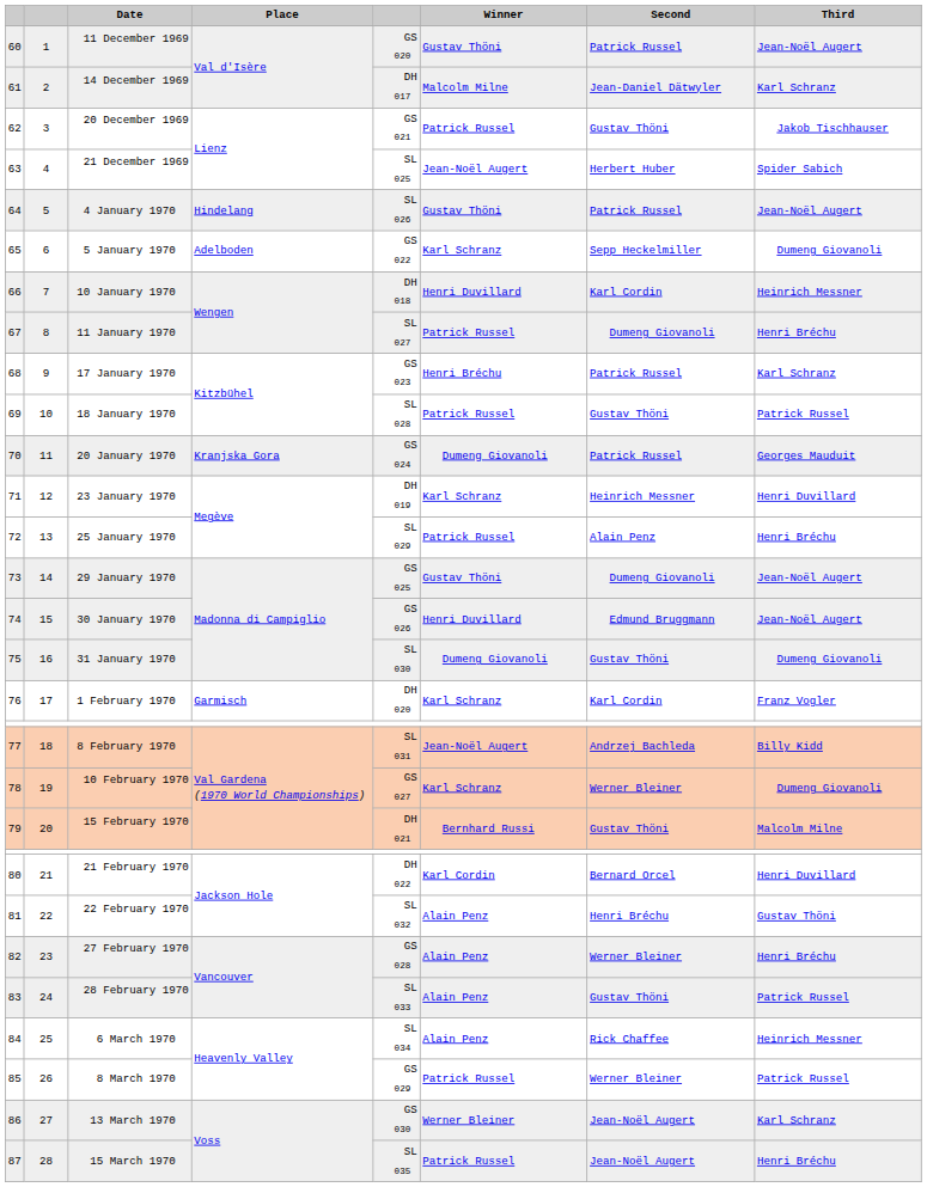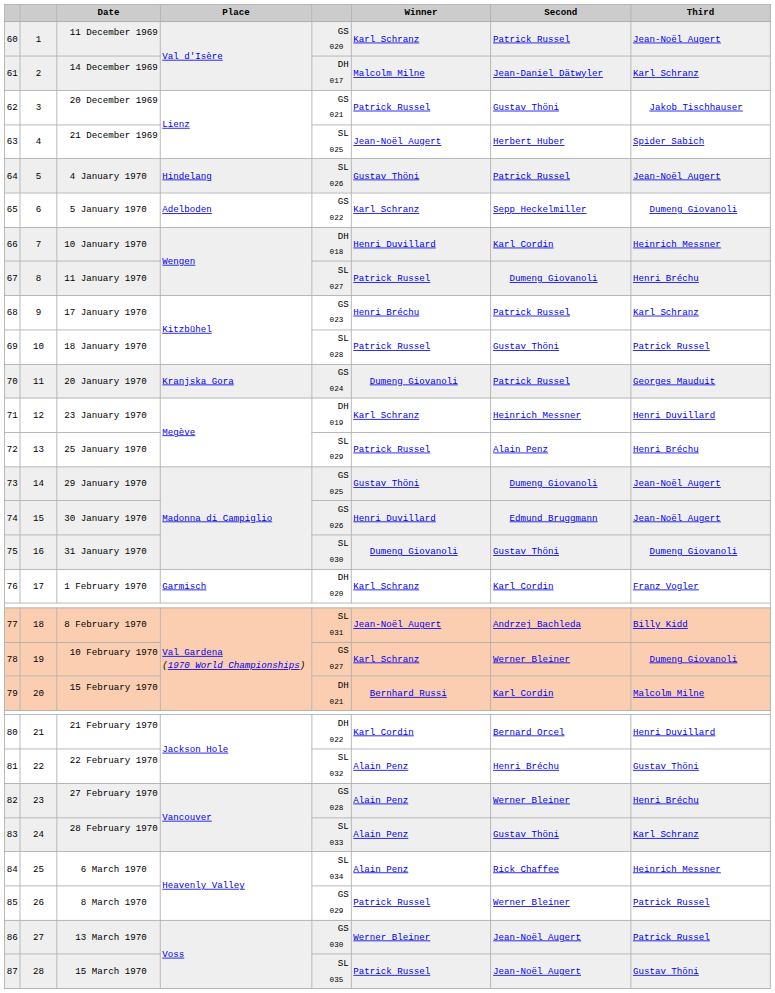 <table class="wikitable plainrowheaders" style="background:#fff; font-size:86%; line-height:16px; border:grey solid 1px; border-collapse:collapse;">
 <tr style="background:#ccc; text-align:center;">
 <td align="center" width="13"></td>
 <td align="center" width="40"></td>
 <td align="center" width="120"><strong>Date</strong></td>
 <td align="center" width="180"><strong>Place</strong></td>
 <td align="center" width="42"></td>
 <td align="center" width="165"><strong>Winner</strong></td>
 <td align="center" width="165"><strong>Second</strong></td>
 <td align="center" width="165"><strong>Third</strong></td>
 </tr>
 <tr bgcolor="#EFEFEF">
 <td align=center>60</td>
 <td align=center>1</td>
 <td align=right>11 December 1969  </td>
 <td rowspan=2> <a href='#'>Val d'Isère</a></td>
 <td align=right>GS <sub>020</sub> </td>
-<td> <a href='#'>Gustav Thöni</a></td>
+<td> <a href='#'>Karl Schranz</a></td>
 <td> <a href='#'>Patrick Russel</a></td>
 <td> <a href='#'>Jean-Noël Augert</a></td>
 </tr>
 <tr bgcolor="#EFEFEF">
 <td align=center>61</td>
 <td align=center>2</td>
 <td align=right>14 December 1969  </td>
 <td align=right>DH <sub>017</sub> </td>
 <td> <a href='#'>Malcolm Milne</a></td>
 <td> <a href='#'>Jean-Daniel Dätwyler</a></td>
 <td> <a href='#'>Karl Schranz</a></td>
 </tr>
 <tr align="left">
 <td align=center>62</td>
 <td align=center>3</td>
 <td align=right>20 December 1969  </td>
 <td rowspan=2> <a href='#'>Lienz</a></td>
 <td align=right>GS <sub>021</sub> </td>
 <td> <a href='#'>Patrick Russel</a></td>
 <td> <a href='#'>Gustav Thöni</a></td>
 <td>   <a href='#'>Jakob Tischhauser</a></td>
 </tr>
 <tr align="left">
 <td align=center>63</td>
 <td align=center>4</td>
 <td align=right>21 December 1969  </td>
 <td align=right>SL <sub>025</sub> </td>
 <td> <a href='#'>Jean-Noël Augert</a></td>
 <td> <a href='#'>Herbert Huber</a></td>
 <td> <a href='#'>Spider Sabich</a></td>
 </tr>
 <tr bgcolor="#EFEFEF">
 <td align=center>64</td>
 <td align=center>5</td>
 <td align=right>4 January 1970  </td>
 <td> <a href='#'>Hindelang</a></td>
 <td align=right>SL <sub>026</sub> </td>
 <td> <a href='#'>Gustav Thöni</a></td>
 <td> <a href='#'>Patrick Russel</a></td>
 <td> <a href='#'>Jean-Noël Augert</a></td>
 </tr>
 <tr align="left">
 <td align=center>65</td>
 <td align=center>6</td>
 <td align=right>5 January 1970  </td>
 <td> <a href='#'>Adelboden</a></td>
 <td align=right>GS <sub>022</sub> </td>
 <td> <a href='#'>Karl Schranz</a></td>
 <td> <a href='#'>Sepp Heckelmiller</a></td>
 <td>   <a href='#'>Dumeng Giovanoli</a></td>
 </tr>
 <tr bgcolor="#EFEFEF">
 <td align=center>66</td>
 <td align=center>7</td>
 <td align=right>10 January 1970  </td>
 <td rowspan=2> <a href='#'>Wengen</a></td>
 <td align=right>DH <sub>018</sub> </td>
 <td> <a href='#'>Henri Duvillard</a></td>
 <td> <a href='#'>Karl Cordin</a></td>
 <td> <a href='#'>Heinrich Messner</a></td>
 </tr>
 <tr bgcolor="#EFEFEF">
 <td align=center>67</td>
 <td align=center>8</td>
 <td align=right>11 January 1970  </td>
 <td align=right>SL <sub>027</sub> </td>
 <td> <a href='#'>Patrick Russel</a></td>
 <td>   <a href='#'>Dumeng Giovanoli</a></td>
 <td> <a href='#'>Henri Bréchu</a></td>
 </tr>
 <tr align="left">
 <td align=center>68</td>
 <td align=center>9</td>
 <td align=right>17 January 1970  </td>
 <td rowspan=2> <a href='#'>Kitzbühel</a></td>
 <td align=right>GS <sub>023</sub> </td>
 <td> <a href='#'>Henri Bréchu</a></td>
 <td> <a href='#'>Patrick Russel</a></td>
 <td> <a href='#'>Karl Schranz</a></td>
 </tr>
 <tr align="left">
 <td align=center>69</td>
 <td align=center>10</td>
 <td align=right>18 January 1970  </td>
 <td align=right>SL <sub>028</sub> </td>
 <td> <a href='#'>Patrick Russel</a></td>
 <td> <a href='#'>Gustav Thöni</a></td>
 <td> <a href='#'>Patrick Russel</a></td>
 </tr>
 <tr bgcolor="#EFEFEF">
 <td align=center>70</td>
 <td align=center>11</td>
 <td align=right>20 January 1970  </td>
 <td> <a href='#'>Kranjska Gora</a></td>
 <td align=right>GS <sub>024</sub> </td>
 <td>   <a href='#'>Dumeng Giovanoli</a></td>
 <td> <a href='#'>Patrick Russel</a></td>
 <td> <a href='#'>Georges Mauduit</a></td>
 </tr>
 <tr align="left">
 <td align=center>71</td>
 <td align=center>12</td>
 <td align=right>23 January 1970  </td>
 <td rowspan=2> <a href='#'>Megève</a></td>
 <td align=right>DH <sub>019</sub> </td>
 <td> <a href='#'>Karl Schranz</a></td>
 <td> <a href='#'>Heinrich Messner</a></td>
 <td> <a href='#'>Henri Duvillard</a></td>
 </tr>
 <tr align="left">
 <td align=center>72</td>
 <td align=center>13</td>
 <td align=right>25 January 1970  </td>
 <td align=right>SL <sub>029</sub> </td>
 <td> <a href='#'>Patrick Russel</a></td>
 <td> <a href='#'>Alain Penz</a></td>
 <td> <a href='#'>Henri Bréchu</a></td>
 </tr>
 <tr bgcolor="#EFEFEF">
 <td align=center>73</td>
 <td align=center>14</td>
 <td align=right>29 January 1970  </td>
 <td rowspan=3> <a href='#'>Madonna di Campiglio</a></td>
 <td align=right>GS <sub>025</sub> </td>
 <td> <a href='#'>Gustav Thöni</a></td>
 <td>   <a href='#'>Dumeng Giovanoli</a></td>
 <td> <a href='#'>Jean-Noël Augert</a></td>
 </tr>
 <tr bgcolor="#EFEFEF">
 <td align=center>74</td>
 <td align=center>15</td>
 <td align=right>30 January 1970  </td>
 <td align=right>GS <sub>026</sub> </td>
 <td> <a href='#'>Henri Duvillard</a></td>
 <td>   <a href='#'>Edmund Bruggmann</a></td>
 <td> <a href='#'>Jean-Noël Augert</a></td>
 </tr>
 <tr bgcolor="#EFEFEF">
 <td align=center>75</td>
 <td align=center>16</td>
 <td align=right>31 January 1970  </td>
 <td align=right>SL <sub>030</sub> </td>
 <td>   <a href='#'>Dumeng Giovanoli</a></td>
 <td> <a href='#'>Gustav Thöni</a></td>
 <td>   <a href='#'>Dumeng Giovanoli</a></td>
 </tr>
 <tr align="left">
 <td align=center>76</td>
 <td align=center>17</td>
 <td align=right>1 February 1970  </td>
 <td> <a href='#'>Garmisch</a></td>
 <td align=right>DH <sub>020</sub> </td>
 <td> <a href='#'>Karl Schranz</a></td>
 <td> <a href='#'>Karl Cordin</a></td>
 <td> <a href='#'>Franz Vogler</a></td>
 </tr>
 <tr>
 <td colspan=11></td>
 </tr>
 <tr bgcolor="#FBCEB1">
 <td align=center>77</td>
 <td align=center>18</td>
 <td align=right>8 February 1970  </td>
 <td rowspan=3> <a href='#'>Val Gardena</a> <br><em>(<a href='#'>1970 World Championships</a>)</em></td>
 <td align=right>SL <sub>031</sub> </td>
 <td> <a href='#'>Jean-Noël Augert</a></td>
 <td> <a href='#'>Andrzej Bachleda</a></td>
 <td> <a href='#'>Billy Kidd</a></td>
 </tr>
 <tr bgcolor="#FBCEB1">
 <td align=center>78</td>
 <td align=center>19</td>
 <td align=right>10 February 1970  </td>
 <td align=right>GS <sub>027</sub> </td>
 <td> <a href='#'>Karl Schranz</a></td>
 <td> <a href='#'>Werner Bleiner</a></td>
 <td>   <a href='#'>Dumeng Giovanoli</a></td>
 </tr>
 <tr bgcolor="#FBCEB1">
 <td align=center>79</td>
 <td align=center>20</td>
 <td align=right>15 February 1970  </td>
 <td align=right>DH <sub>021</sub> </td>
 <td>   <a href='#'>Bernhard Russi</a></td>
-<td> <a href='#'>Gustav Thöni</a></td>
+<td> <a href='#'>Karl Cordin</a></td>
 <td> <a href='#'>Malcolm Milne</a></td>
 </tr>
 <tr>
 <td colspan=11></td>
 </tr>
 <tr>
 <td align=center>80</td>
 <td align=center>21</td>
 <td align=right>21 February 1970  </td>
 <td rowspan=2> <a href='#'>Jackson Hole</a></td>
 <td align=right>DH <sub>022</sub> </td>
 <td> <a href='#'>Karl Cordin</a></td>
 <td> <a href='#'>Bernard Orcel</a></td>
 <td> <a href='#'>Henri Duvillard</a></td>
 </tr>
 <tr align="left">
 <td align=center>81</td>
 <td align=center>22</td>
 <td align=right>22 February 1970  </td>
 <td align=right>SL <sub>032</sub> </td>
 <td> <a href='#'>Alain Penz</a></td>
 <td> <a href='#'>Henri Bréchu</a></td>
 <td> <a href='#'>Gustav Thöni</a></td>
 </tr>
 <tr bgcolor="#EFEFEF">
 <td align=center>82</td>
 <td align=center>23</td>
 <td align=right>27 February 1970  </td>
 <td rowspan=2> <a href='#'>Vancouver</a></td>
 <td align=right>GS <sub>028</sub> </td>
 <td> <a href='#'>Alain Penz</a></td>
 <td> <a href='#'>Werner Bleiner</a></td>
 <td> <a href='#'>Henri Bréchu</a></td>
 </tr>
 <tr bgcolor="#EFEFEF">
 <td align=center>83</td>
 <td align=center>24</td>
 <td align=right>28 February 1970  </td>
 <td align=right>SL <sub>033</sub> </td>
 <td> <a href='#'>Alain Penz</a></td>
 <td> <a href='#'>Gustav Thöni</a></td>
-<td> <a href='#'>Patrick Russel</a></td>
+<td> <a href='#'>Karl Schranz</a></td>
 </tr>
 <tr align="left">
 <td align=center>84</td>
 <td align=center>25</td>
 <td align=right>6 March 1970  </td>
 <td rowspan=2> <a href='#'>Heavenly Valley</a></td>
 <td align=right>SL <sub>034</sub> </td>
 <td> <a href='#'>Alain Penz</a></td>
 <td> <a href='#'>Rick Chaffee</a></td>
 <td> <a href='#'>Heinrich Messner</a></td>
 </tr>
 <tr align="left">
 <td align=center>85</td>
 <td align=center>26</td>
 <td align=right>8 March 1970  </td>
 <td align=right>GS <sub>029</sub> </td>
 <td> <a href='#'>Patrick Russel</a></td>
 <td> <a href='#'>Werner Bleiner</a></td>
 <td> <a href='#'>Patrick Russel</a></td>
 </tr>
 <tr bgcolor="#EFEFEF">
 <td align=center>86</td>
 <td align=center>27</td>
 <td align=right>13 March 1970  </td>
 <td rowspan=2> <a href='#'>Voss</a></td>
 <td align=right>GS <sub>030</sub> </td>
 <td> <a href='#'>Werner Bleiner</a></td>
 <td> <a href='#'>Jean-Noël Augert</a></td>
-<td> <a href='#'>Karl Schranz</a></td>
+<td> <a href='#'>Patrick Russel</a></td>
 </tr>
 <tr bgcolor="#EFEFEF">
 <td align=center>87</td>
 <td align=center>28</td>
 <td align=right>15 March 1970  </td>
 <td align=right>SL <sub>035</sub> </td>
 <td> <a href='#'>Patrick Russel</a></td>
 <td> <a href='#'>Jean-Noël Augert</a></td>
-<td> <a href='#'>Henri Bréchu</a></td>
+<td> <a href='#'>Gustav Thöni</a></td>
 </tr>
 </table>
